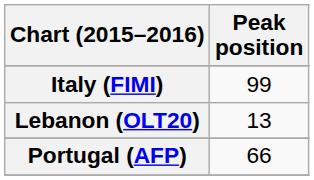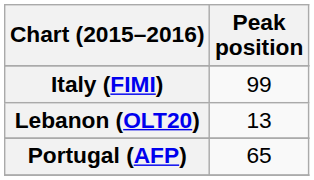 <table class="wikitable sortable plainrowheaders" style="text-align:center">
 <tr>
 <th>Chart (2015–2016)</th>
 <th>Peak<br>position</th>
 </tr>
 <tr>
 </tr>
 <tr>
 </tr>
 <tr>
 </tr>
 <tr>
 </tr>
 <tr>
 </tr>
 <tr>
 </tr>
 <tr>
 </tr>
 <tr>
 </tr>
 <tr>
 </tr>
 <tr>
 </tr>
 <tr>
 </tr>
 <tr>
 <th scope="row">Italy (<a href='#'>FIMI</a>)</th>
 <td>99</td>
 </tr>
 <tr>
 <th scope="row">Lebanon (<a href='#'>OLT20</a>)</th>
 <td>13</td>
 </tr>
 <tr>
 </tr>
 <tr>
 </tr>
 <tr>
 </tr>
 <tr>
 <th scope="row">Portugal (<a href='#'>AFP</a>)</th>
-<td>66</td>
+<td>65</td>
 </tr>
 <tr>
 </tr>
 <tr>
 </tr>
 <tr>
 </tr>
 <tr>
 </tr>
 <tr>
 </tr>
 <tr>
 </tr>
 <tr>
 </tr>
 <tr>
 </tr>
 <tr>
 </tr>
 <tr>
 </tr>
 </table>
